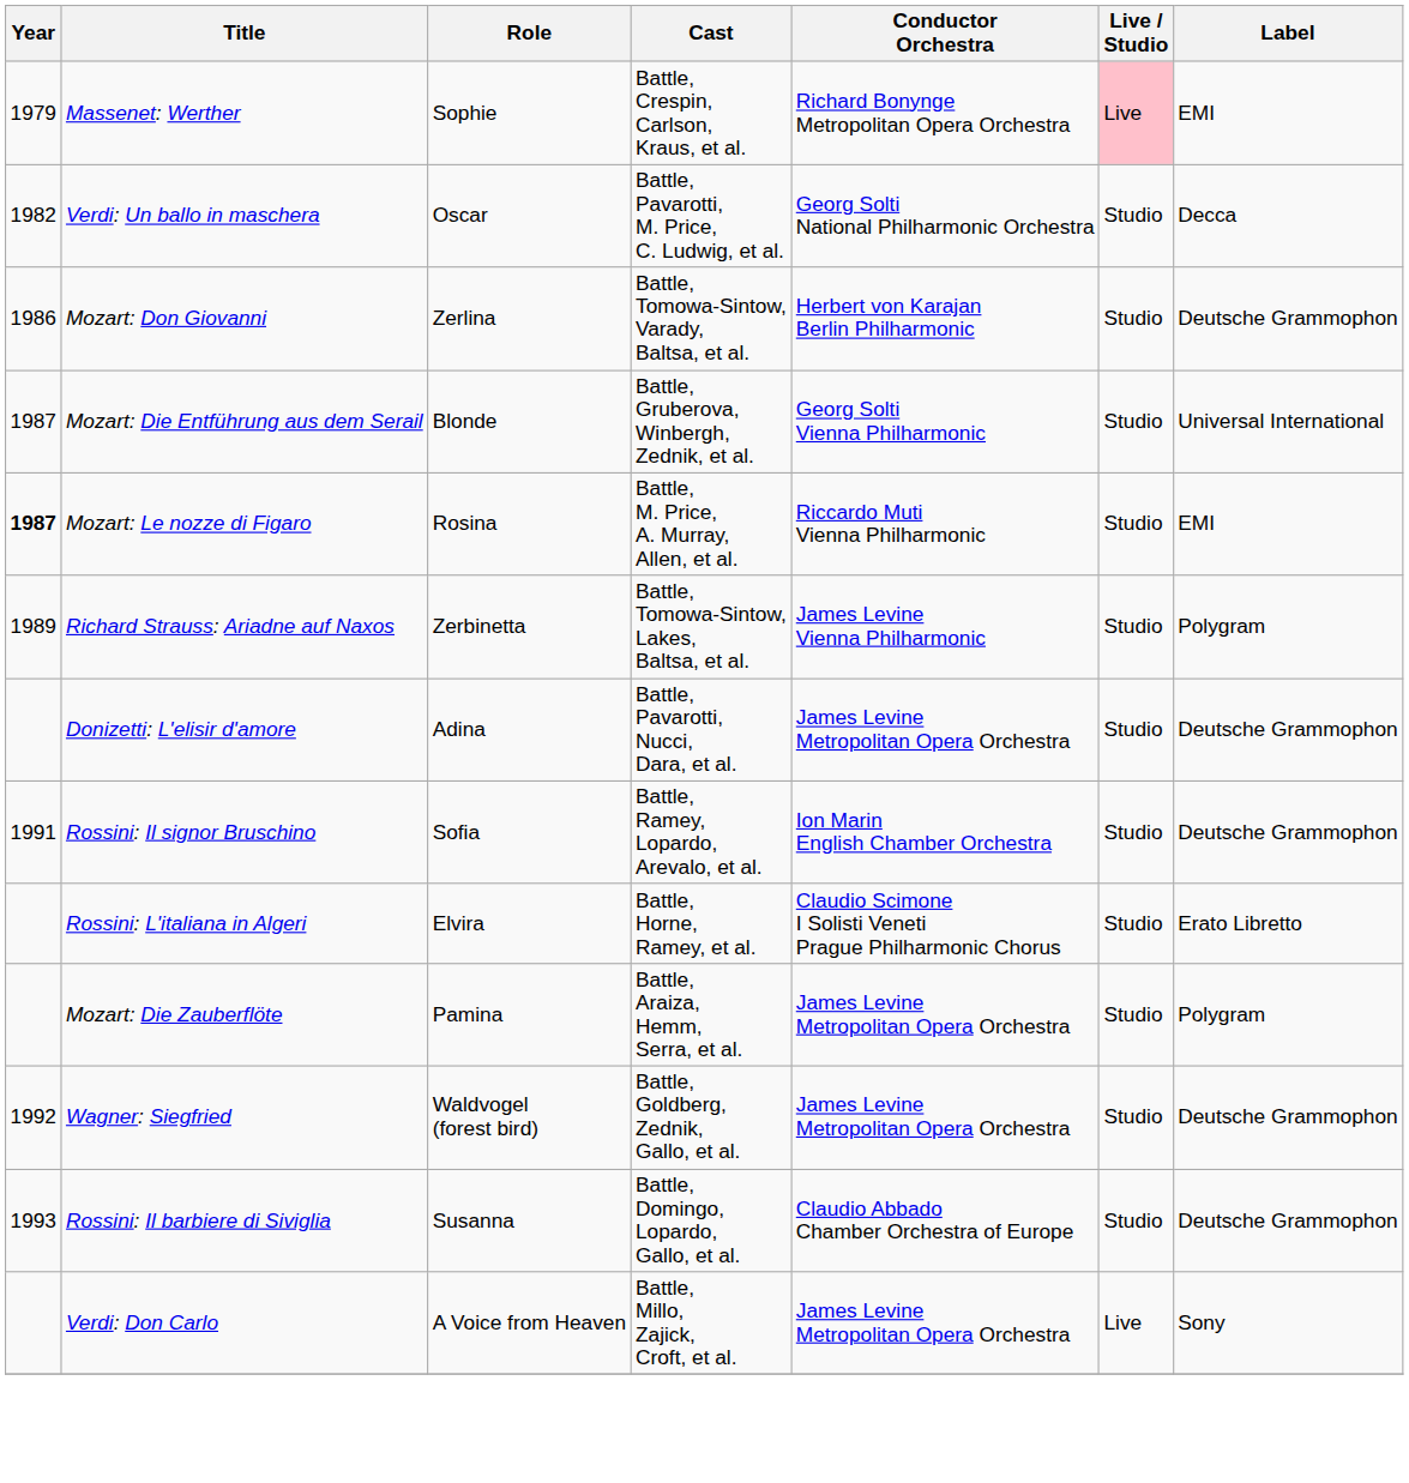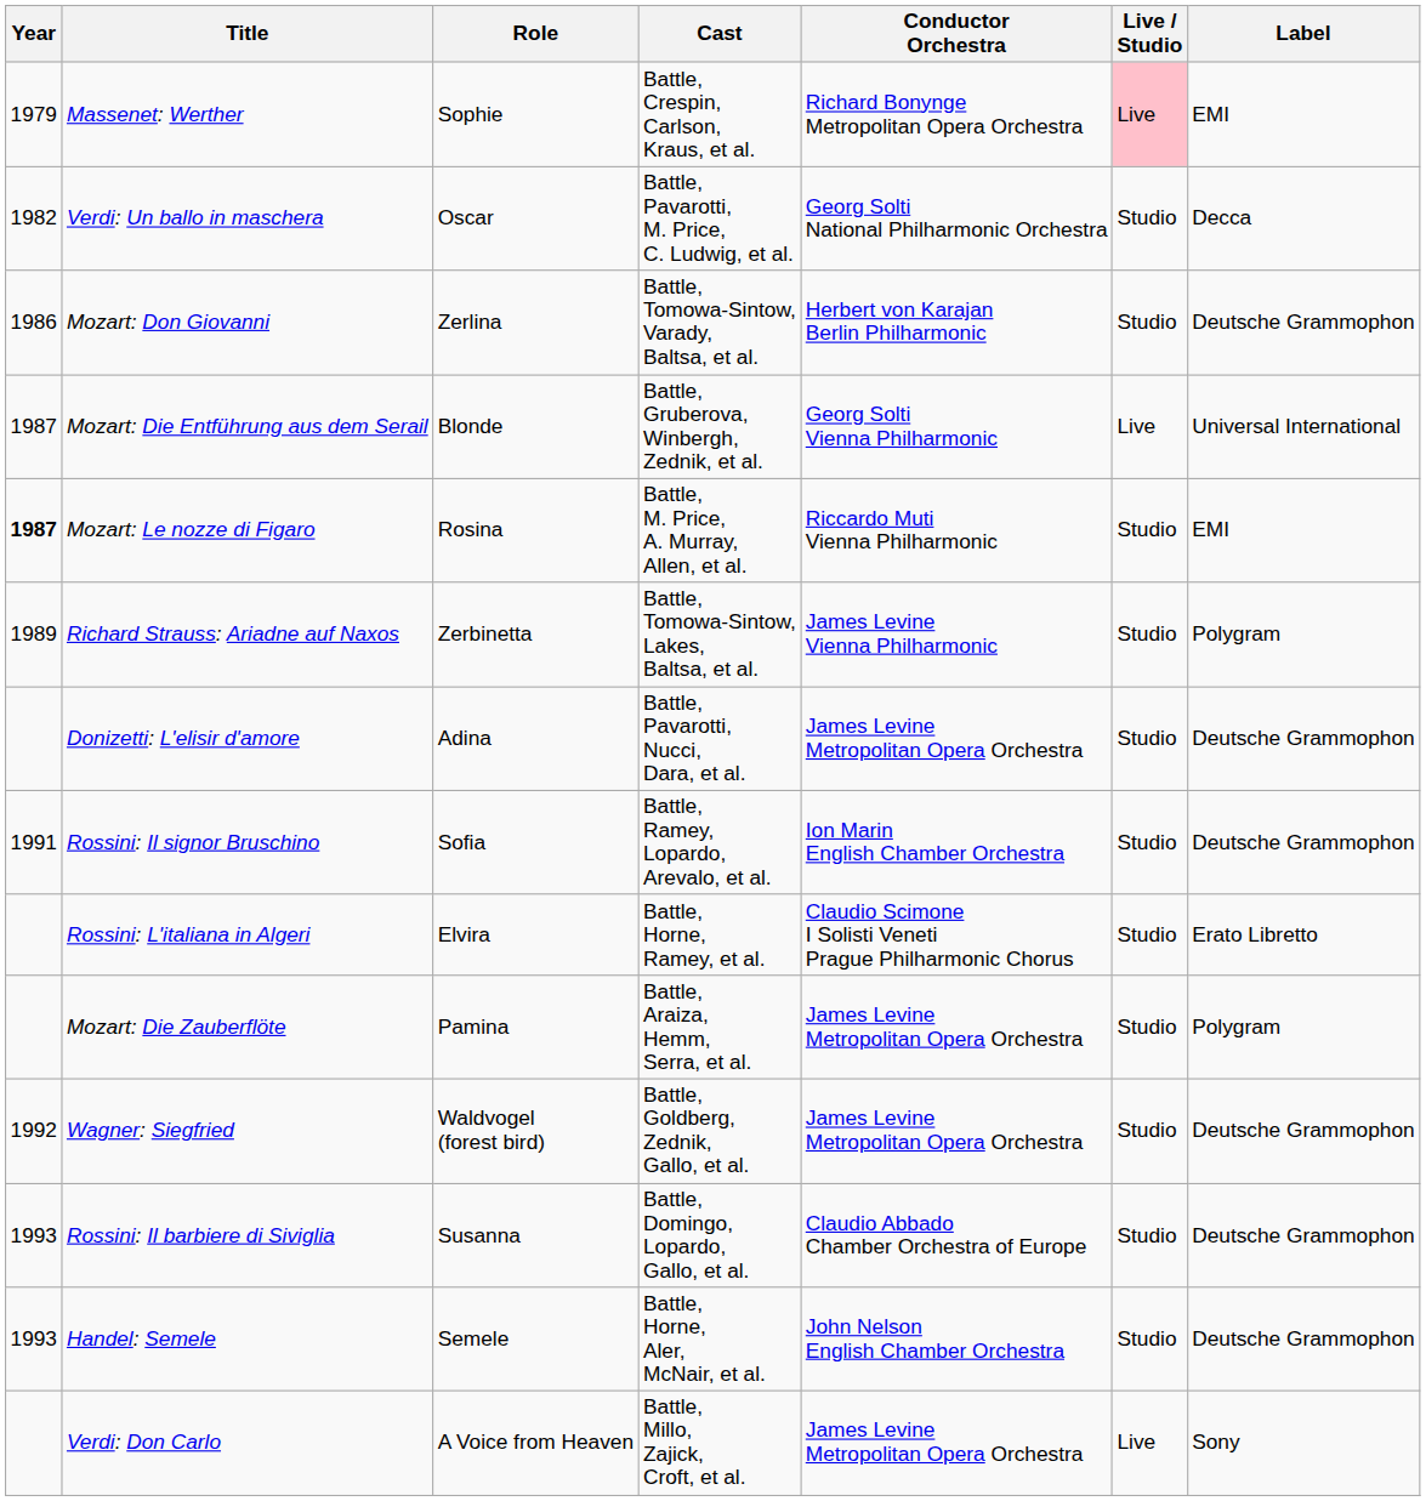 <table class="wikitable">
 <tr>
 <th>Year</th>
 <th>Title</th>
 <th>Role</th>
 <th>Cast</th>
 <th>Conductor<br>Orchestra</th>
 <th>Live /<br>Studio</th>
 <th>Label</th>
 </tr>
 <tr>
 <td>1979</td>
 <td><em><a href='#'>Massenet</a>: <a href='#'>Werther</a></em></td>
 <td>Sophie</td>
 <td>Battle,<br>Crespin,<br>Carlson,<br>Kraus, et al.</td>
 <td><a href='#'>Richard Bonynge</a><br>Metropolitan Opera Orchestra</td>
 <td style="background: pink;">Live</td>
 <td>EMI</td>
 </tr>
 <tr>
 <td>1982</td>
 <td><em><a href='#'>Verdi</a>: <a href='#'>Un ballo in maschera</a></em></td>
 <td>Oscar</td>
 <td>Battle,<br>Pavarotti,<br>M. Price,<br>C. Ludwig, et al.</td>
 <td><a href='#'>Georg Solti</a><br>National Philharmonic Orchestra</td>
 <td>Studio</td>
 <td>Decca</td>
 </tr>
 <tr>
 <td>1986</td>
 <td><em>Mozart: <a href='#'>Don Giovanni</a></em></td>
 <td>Zerlina</td>
 <td>Battle,<br>Tomowa-Sintow,<br>Varady,<br>Baltsa, et al.</td>
 <td><a href='#'>Herbert von Karajan</a><br><a href='#'>Berlin Philharmonic</a></td>
 <td>Studio</td>
 <td>Deutsche Grammophon</td>
 </tr>
 <tr>
 <td>1987</td>
 <td><em>Mozart: <a href='#'>Die Entführung aus dem Serail</a></em></td>
 <td>Blonde</td>
 <td>Battle,<br>Gruberova,<br>Winbergh,<br>Zednik, et al.</td>
 <td><a href='#'>Georg Solti</a><br><a href='#'>Vienna Philharmonic</a></td>
-<td>Studio</td>
+<td>Live</td>
 <td>Universal International</td>
 </tr>
 <tr>
 <td><strong>1987</strong></td>
 <td><em>Mozart: <a href='#'>Le nozze di Figaro</a></em></td>
 <td>Rosina</td>
 <td>Battle,<br>M. Price,<br>A. Murray,<br>Allen, et al.</td>
 <td><a href='#'>Riccardo Muti</a><br>Vienna Philharmonic</td>
 <td>Studio</td>
 <td>EMI</td>
 </tr>
 <tr>
 <td>1989</td>
 <td><em><a href='#'>Richard Strauss</a>: <a href='#'>Ariadne auf Naxos</a></em></td>
 <td>Zerbinetta</td>
 <td>Battle,<br>Tomowa-Sintow,<br>Lakes,<br>Baltsa, et al.</td>
 <td><a href='#'>James Levine</a><br><a href='#'>Vienna Philharmonic</a></td>
 <td>Studio</td>
 <td>Polygram</td>
 </tr>
 <tr>
 <td></td>
 <td><em><a href='#'>Donizetti</a>: <a href='#'>L'elisir d'amore</a></em></td>
 <td>Adina</td>
 <td>Battle,<br>Pavarotti,<br>Nucci,<br>Dara, et al.</td>
 <td><a href='#'>James Levine</a><br><a href='#'>Metropolitan Opera</a> Orchestra</td>
 <td>Studio</td>
 <td>Deutsche Grammophon</td>
 </tr>
 <tr>
 <td>1991</td>
 <td><em><a href='#'>Rossini</a>: <a href='#'>Il signor Bruschino</a></em></td>
 <td>Sofia</td>
 <td>Battle,<br>Ramey,<br>Lopardo,<br>Arevalo, et al.</td>
 <td><a href='#'>Ion Marin</a><br><a href='#'>English Chamber Orchestra</a></td>
 <td>Studio</td>
 <td>Deutsche Grammophon</td>
 </tr>
 <tr>
 <td></td>
 <td><em><a href='#'>Rossini</a>: <a href='#'>L'italiana in Algeri</a></em></td>
 <td>Elvira</td>
 <td>Battle,<br>Horne,<br>Ramey, et al.</td>
 <td><a href='#'>Claudio Scimone</a><br>I Solisti Veneti<br>Prague Philharmonic Chorus</td>
 <td>Studio</td>
 <td>Erato Libretto</td>
 </tr>
 <tr>
 <td></td>
 <td><em>Mozart: <a href='#'>Die Zauberflöte</a></em></td>
 <td>Pamina</td>
 <td>Battle,<br>Araiza,<br>Hemm,<br>Serra, et al.</td>
 <td><a href='#'>James Levine</a><br><a href='#'>Metropolitan Opera</a> Orchestra</td>
 <td>Studio</td>
 <td>Polygram</td>
 </tr>
 <tr>
 <td>1992</td>
 <td><em><a href='#'>Wagner</a>: <a href='#'>Siegfried</a></em></td>
 <td>Waldvogel<br>(forest bird)</td>
 <td>Battle,<br>Goldberg,<br>Zednik,<br>Gallo, et al.</td>
 <td><a href='#'>James Levine</a><br><a href='#'>Metropolitan Opera</a> Orchestra</td>
 <td>Studio</td>
 <td>Deutsche Grammophon</td>
 </tr>
 <tr>
 <td>1993</td>
 <td><em><a href='#'>Rossini</a>: <a href='#'>Il barbiere di Siviglia</a></em></td>
 <td>Susanna</td>
 <td>Battle,<br>Domingo,<br>Lopardo,<br>Gallo, et al.</td>
 <td><a href='#'>Claudio Abbado</a><br>Chamber Orchestra of Europe</td>
 <td>Studio</td>
 <td>Deutsche Grammophon</td>
 </tr>
 <tr>
+<td>1993</td>
+<td><em><a href='#'>Handel</a>: <a href='#'>Semele</a></em></td>
+<td>Semele</td>
+<td>Battle,<br>Horne,<br>Aler,<br>McNair, et al.</td>
+<td><a href='#'>John Nelson</a><br><a href='#'>English Chamber Orchestra</a></td>
+<td>Studio</td>
+<td>Deutsche Grammophon</td>
+</tr>
+<tr>
 <td></td>
 <td><em><a href='#'>Verdi</a>: <a href='#'>Don Carlo</a></em></td>
 <td>A Voice from Heaven</td>
 <td>Battle,<br>Millo,<br>Zajick,<br>Croft, et al.</td>
 <td><a href='#'>James Levine</a><br><a href='#'>Metropolitan Opera</a> Orchestra</td>
 <td>Live</td>
 <td>Sony</td>
 </tr>
 <tr>
 </tr>
 </table>
